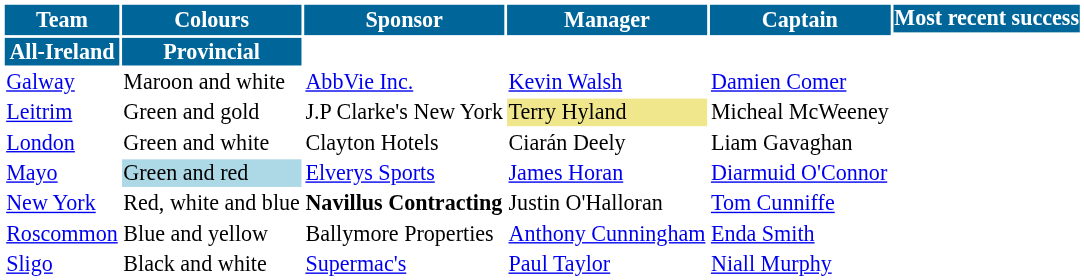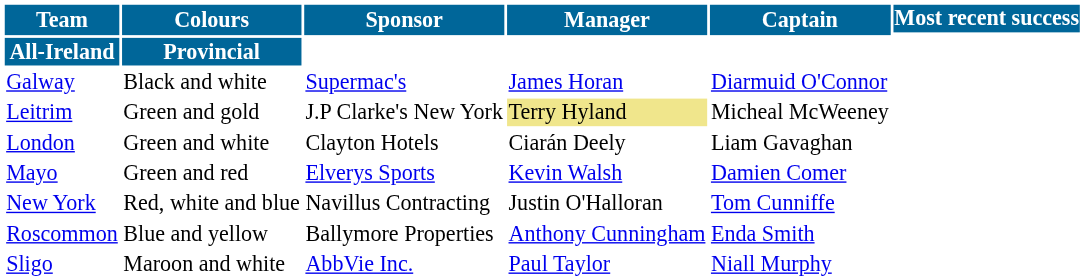 <table cellpadding="1" 1px #aaa 90%;">
 <tr style="background:#069; color:white;">
 <th rowspan="2">Team</th>
 <th rowspan="2">Colours</th>
 <th rowspan="2">Sponsor</th>
 <th rowspan="2">Manager</th>
 <th rowspan="2">Captain</th>
 <th colspan="2">Most recent success</th>
 </tr>
 <tr>
 </tr>
 <tr style="background:#069; color:white;">
 <th>All-Ireland</th>
 <th>Provincial</th>
 </tr>
 <tr>
 <td><a href='#'>Galway</a></td>
-<td> Maroon and white</td>
-<td><a href='#'>AbbVie Inc.</a></td>
-<td><a href='#'>Kevin Walsh</a></td>
-<td><a href='#'>Damien Comer</a></td>
+<td> Black and white</td>
+<td><a href='#'>Supermac's</a></td>
+<td><a href='#'>James Horan</a></td>
+<td><a href='#'>Diarmuid O'Connor</a></td>
 <td></td>
 <td></td>
 </tr>
 <tr>
 <td><a href='#'>Leitrim</a></td>
 <td> Green and gold</td>
 <td>J.P Clarke's New York</td>
 <td style="background: khaki;">Terry Hyland</td>
 <td>Micheal McWeeney</td>
 <td></td>
 <td></td>
 </tr>
 <tr>
 <td><a href='#'>London</a></td>
 <td> Green and white</td>
 <td>Clayton Hotels</td>
 <td>Ciarán Deely</td>
 <td>Liam Gavaghan</td>
 <td></td>
 <td></td>
 </tr>
 <tr>
 <td><a href='#'>Mayo</a></td>
-<td style="background: lightblue;"> Green and red</td>
+<td> Green and red</td>
 <td><a href='#'>Elverys Sports</a></td>
-<td><a href='#'>James Horan</a></td>
-<td><a href='#'>Diarmuid O'Connor</a></td>
+<td><a href='#'>Kevin Walsh</a></td>
+<td><a href='#'>Damien Comer</a></td>
 <td></td>
 <td></td>
 </tr>
 <tr>
 <td><a href='#'>New York</a></td>
 <td> Red, white and blue</td>
-<td><strong>Navillus Contracting</strong></td>
+<td>Navillus Contracting</td>
 <td>Justin O'Halloran</td>
 <td><a href='#'>Tom Cunniffe</a></td>
 <td></td>
 <td></td>
 </tr>
 <tr>
 <td><a href='#'>Roscommon</a></td>
 <td> Blue and yellow</td>
 <td>Ballymore Properties</td>
 <td><a href='#'>Anthony Cunningham</a></td>
 <td><a href='#'>Enda Smith</a></td>
 <td></td>
 <td></td>
 </tr>
 <tr>
 <td><a href='#'>Sligo</a></td>
-<td> Black and white</td>
-<td><a href='#'>Supermac's</a></td>
+<td> Maroon and white</td>
+<td><a href='#'>AbbVie Inc.</a></td>
 <td><a href='#'>Paul Taylor</a></td>
 <td><a href='#'>Niall Murphy</a></td>
 <td></td>
 <td></td>
 </tr>
 </table>
